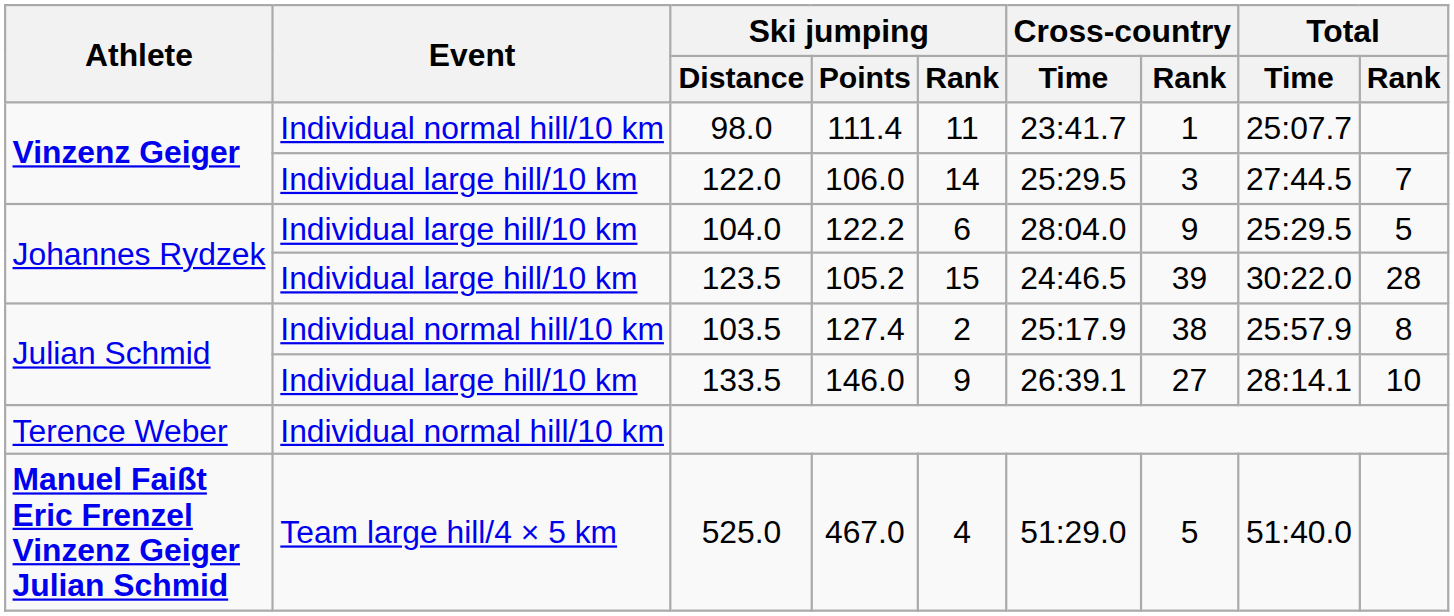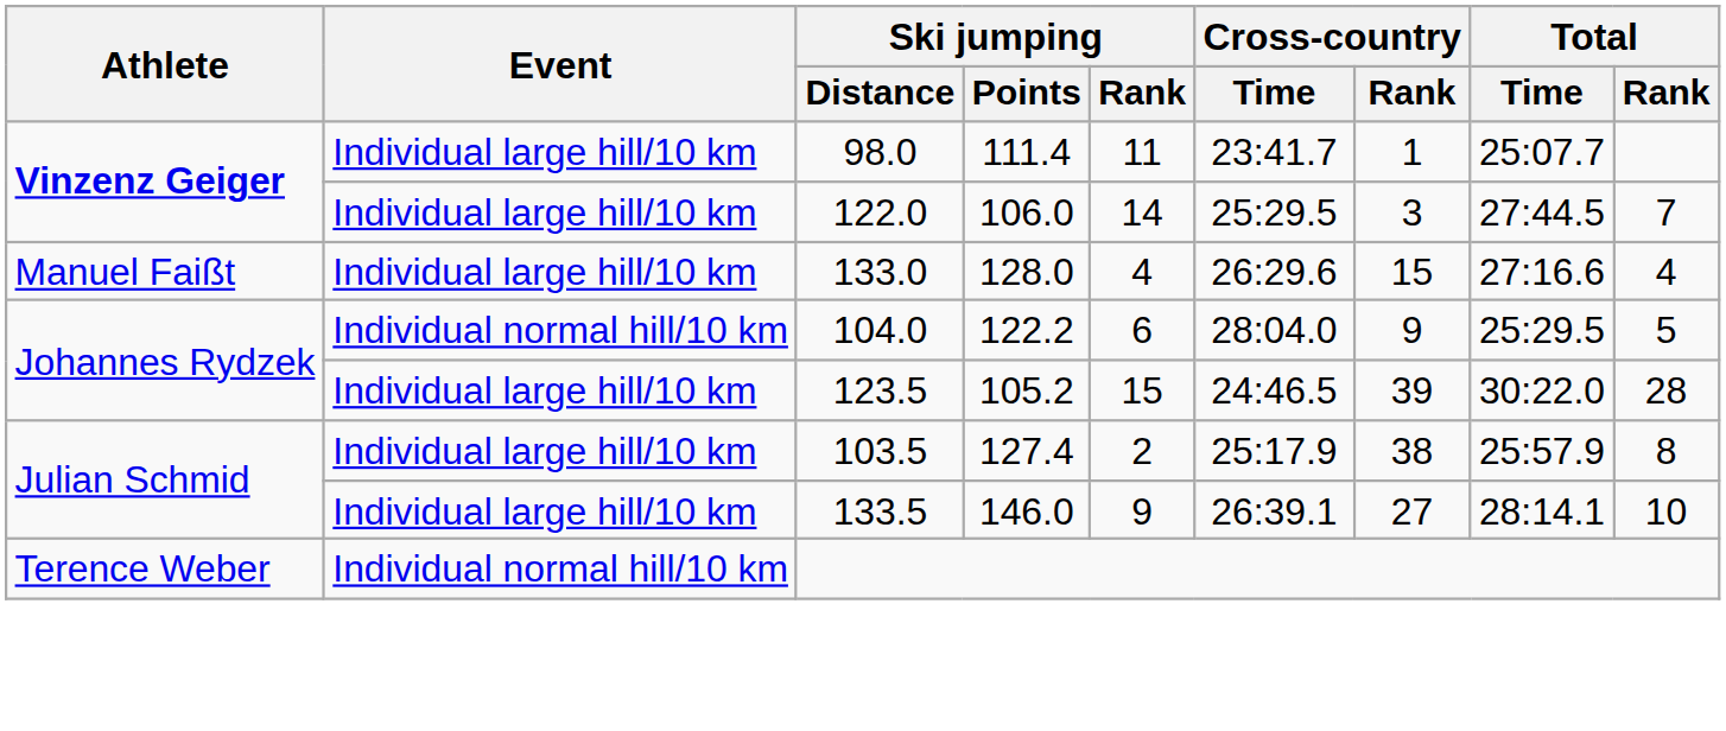 <table class="wikitable" style="font-size:90%">
 <tr>
 <th rowspan="2">Athlete</th>
 <th rowspan="2">Event</th>
 <th colspan="3">Ski jumping</th>
 <th colspan="2">Cross-country</th>
 <th colspan="2">Total</th>
 </tr>
 <tr style="font-size:95%">
 <th>Distance</th>
 <th>Points</th>
 <th>Rank</th>
 <th>Time</th>
 <th>Rank</th>
 <th>Time</th>
 <th>Rank</th>
 </tr>
 <tr align=center>
 <td align=left rowspan=2><strong><a href='#'>Vinzenz Geiger</a></strong></td>
-<td align=left><a href='#'>Individual normal hill/10 km</a></td>
+<td align=left><a href='#'>Individual large hill/10 km</a></td>
 <td>98.0</td>
 <td>111.4</td>
 <td>11</td>
 <td>23:41.7</td>
 <td>1</td>
 <td>25:07.7</td>
 <td></td>
 </tr>
 <tr align=center>
 <td align=left><a href='#'>Individual large hill/10 km</a></td>
 <td>122.0</td>
 <td>106.0</td>
 <td>14</td>
 <td>25:29.5</td>
 <td>3</td>
 <td>27:44.5</td>
 <td>7</td>
 </tr>
 <tr align=center>
+<td align=left><a href='#'>Manuel Faißt</a></td>
+<td align=left><a href='#'>Individual large hill/10 km</a></td>
+<td>133.0</td>
+<td>128.0</td>
+<td>4</td>
+<td>26:29.6</td>
+<td>15</td>
+<td>27:16.6</td>
+<td>4</td>
+</tr>
+<tr align=center>
 <td align=left rowspan=2><a href='#'>Johannes Rydzek</a></td>
-<td align=left><a href='#'>Individual large hill/10 km</a></td>
+<td align=left><a href='#'>Individual normal hill/10 km</a></td>
 <td>104.0</td>
 <td>122.2</td>
 <td>6</td>
 <td>28:04.0</td>
 <td>9</td>
 <td>25:29.5</td>
 <td>5</td>
 </tr>
 <tr align=center>
 <td align=left><a href='#'>Individual large hill/10 km</a></td>
 <td>123.5</td>
 <td>105.2</td>
 <td>15</td>
 <td>24:46.5</td>
 <td>39</td>
 <td>30:22.0</td>
 <td>28</td>
 </tr>
 <tr align=center>
 <td align=left rowspan=2><a href='#'>Julian Schmid</a></td>
-<td align=left><a href='#'>Individual normal hill/10 km</a></td>
+<td align=left><a href='#'>Individual large hill/10 km</a></td>
 <td>103.5</td>
 <td>127.4</td>
 <td>2</td>
 <td>25:17.9</td>
 <td>38</td>
 <td>25:57.9</td>
 <td>8</td>
 </tr>
 <tr align=center>
 <td align=left><a href='#'>Individual large hill/10 km</a></td>
 <td>133.5</td>
 <td>146.0</td>
 <td>9</td>
 <td>26:39.1</td>
 <td>27</td>
 <td>28:14.1</td>
 <td>10</td>
 </tr>
 <tr align=center>
 <td align=left><a href='#'>Terence Weber</a></td>
 <td align=left><a href='#'>Individual normal hill/10 km</a></td>
 <td colspan=7></td>
 </tr>
-<tr align=center>
-<td align=left><strong><a href='#'>Manuel Faißt</a><br><a href='#'>Eric Frenzel</a><br><a href='#'>Vinzenz Geiger</a><br><a href='#'>Julian Schmid</a></strong></td>
-<td align=left><a href='#'>Team large hill/4 × 5 km</a></td>
-<td>525.0</td>
-<td>467.0</td>
-<td>4</td>
-<td>51:29.0</td>
-<td>5</td>
-<td>51:40.0</td>
-<td></td>
-</tr>
 </table>
